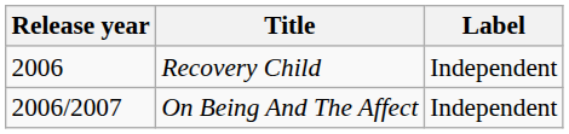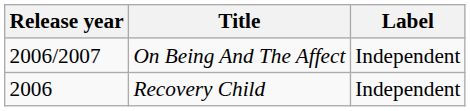 <table class="wikitable">
 <tr>
 <th>Release year</th>
 <th>Title</th>
 <th>Label</th>
 </tr>
 <tr>
+<td>2006/2007</td>
+<td><em>On Being And The Affect</em></td>
+<td>Independent</td>
+</tr>
+<tr>
 <td>2006</td>
 <td><em>Recovery Child</em></td>
 <td>Independent</td>
 </tr>
-<tr>
-<td>2006/2007</td>
-<td><em>On Being And The Affect</em></td>
-<td>Independent</td>
-</tr>
 </table>
